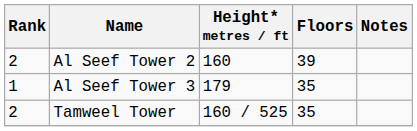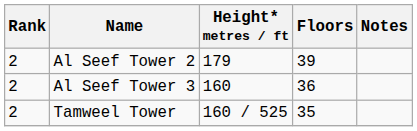 <table class="wikitable sortable">
 <tr>
 <th>Rank</th>
 <th>Name</th>
 <th>Height* <br> <small>metres / ft</small></th>
 <th>Floors</th>
 <th class="unsortable">Notes</th>
 </tr>
 <tr>
 <td>2</td>
 <td>Al Seef Tower 2</td>
-<td>160</td>
+<td>179</td>
 <td>39</td>
 <td></td>
 </tr>
 <tr>
-<td>1</td>
+<td>2</td>
 <td>Al Seef Tower 3</td>
-<td>179</td>
-<td>35</td>
+<td>160</td>
+<td>36</td>
 <td></td>
 </tr>
 <tr>
 <td>2</td>
 <td>Tamweel Tower</td>
 <td>160 / 525</td>
 <td>35</td>
 <td></td>
 </tr>
 <tr>
 </tr>
 </table>
